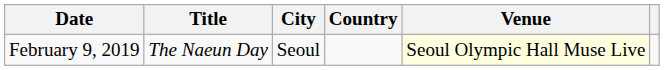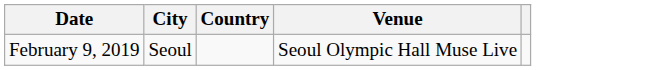 <table class="wikitable" style="text-align:center">
 <tr>
 <th>Date</th>
-<th scope="col">Title</th>
 <th>City</th>
 <th>Country</th>
 <th>Venue</th>
 <th scope="col"></th>
 </tr>
 <tr>
 <td>February 9, 2019</td>
-<td><em>The Naeun Day</em></td>
 <td>Seoul</td>
 <td></td>
-<td style="background: lightyellow;">Seoul Olympic Hall Muse Live</td>
+<td>Seoul Olympic Hall Muse Live</td>
 <td style="text-align:center"></td>
 </tr>
 </table>
